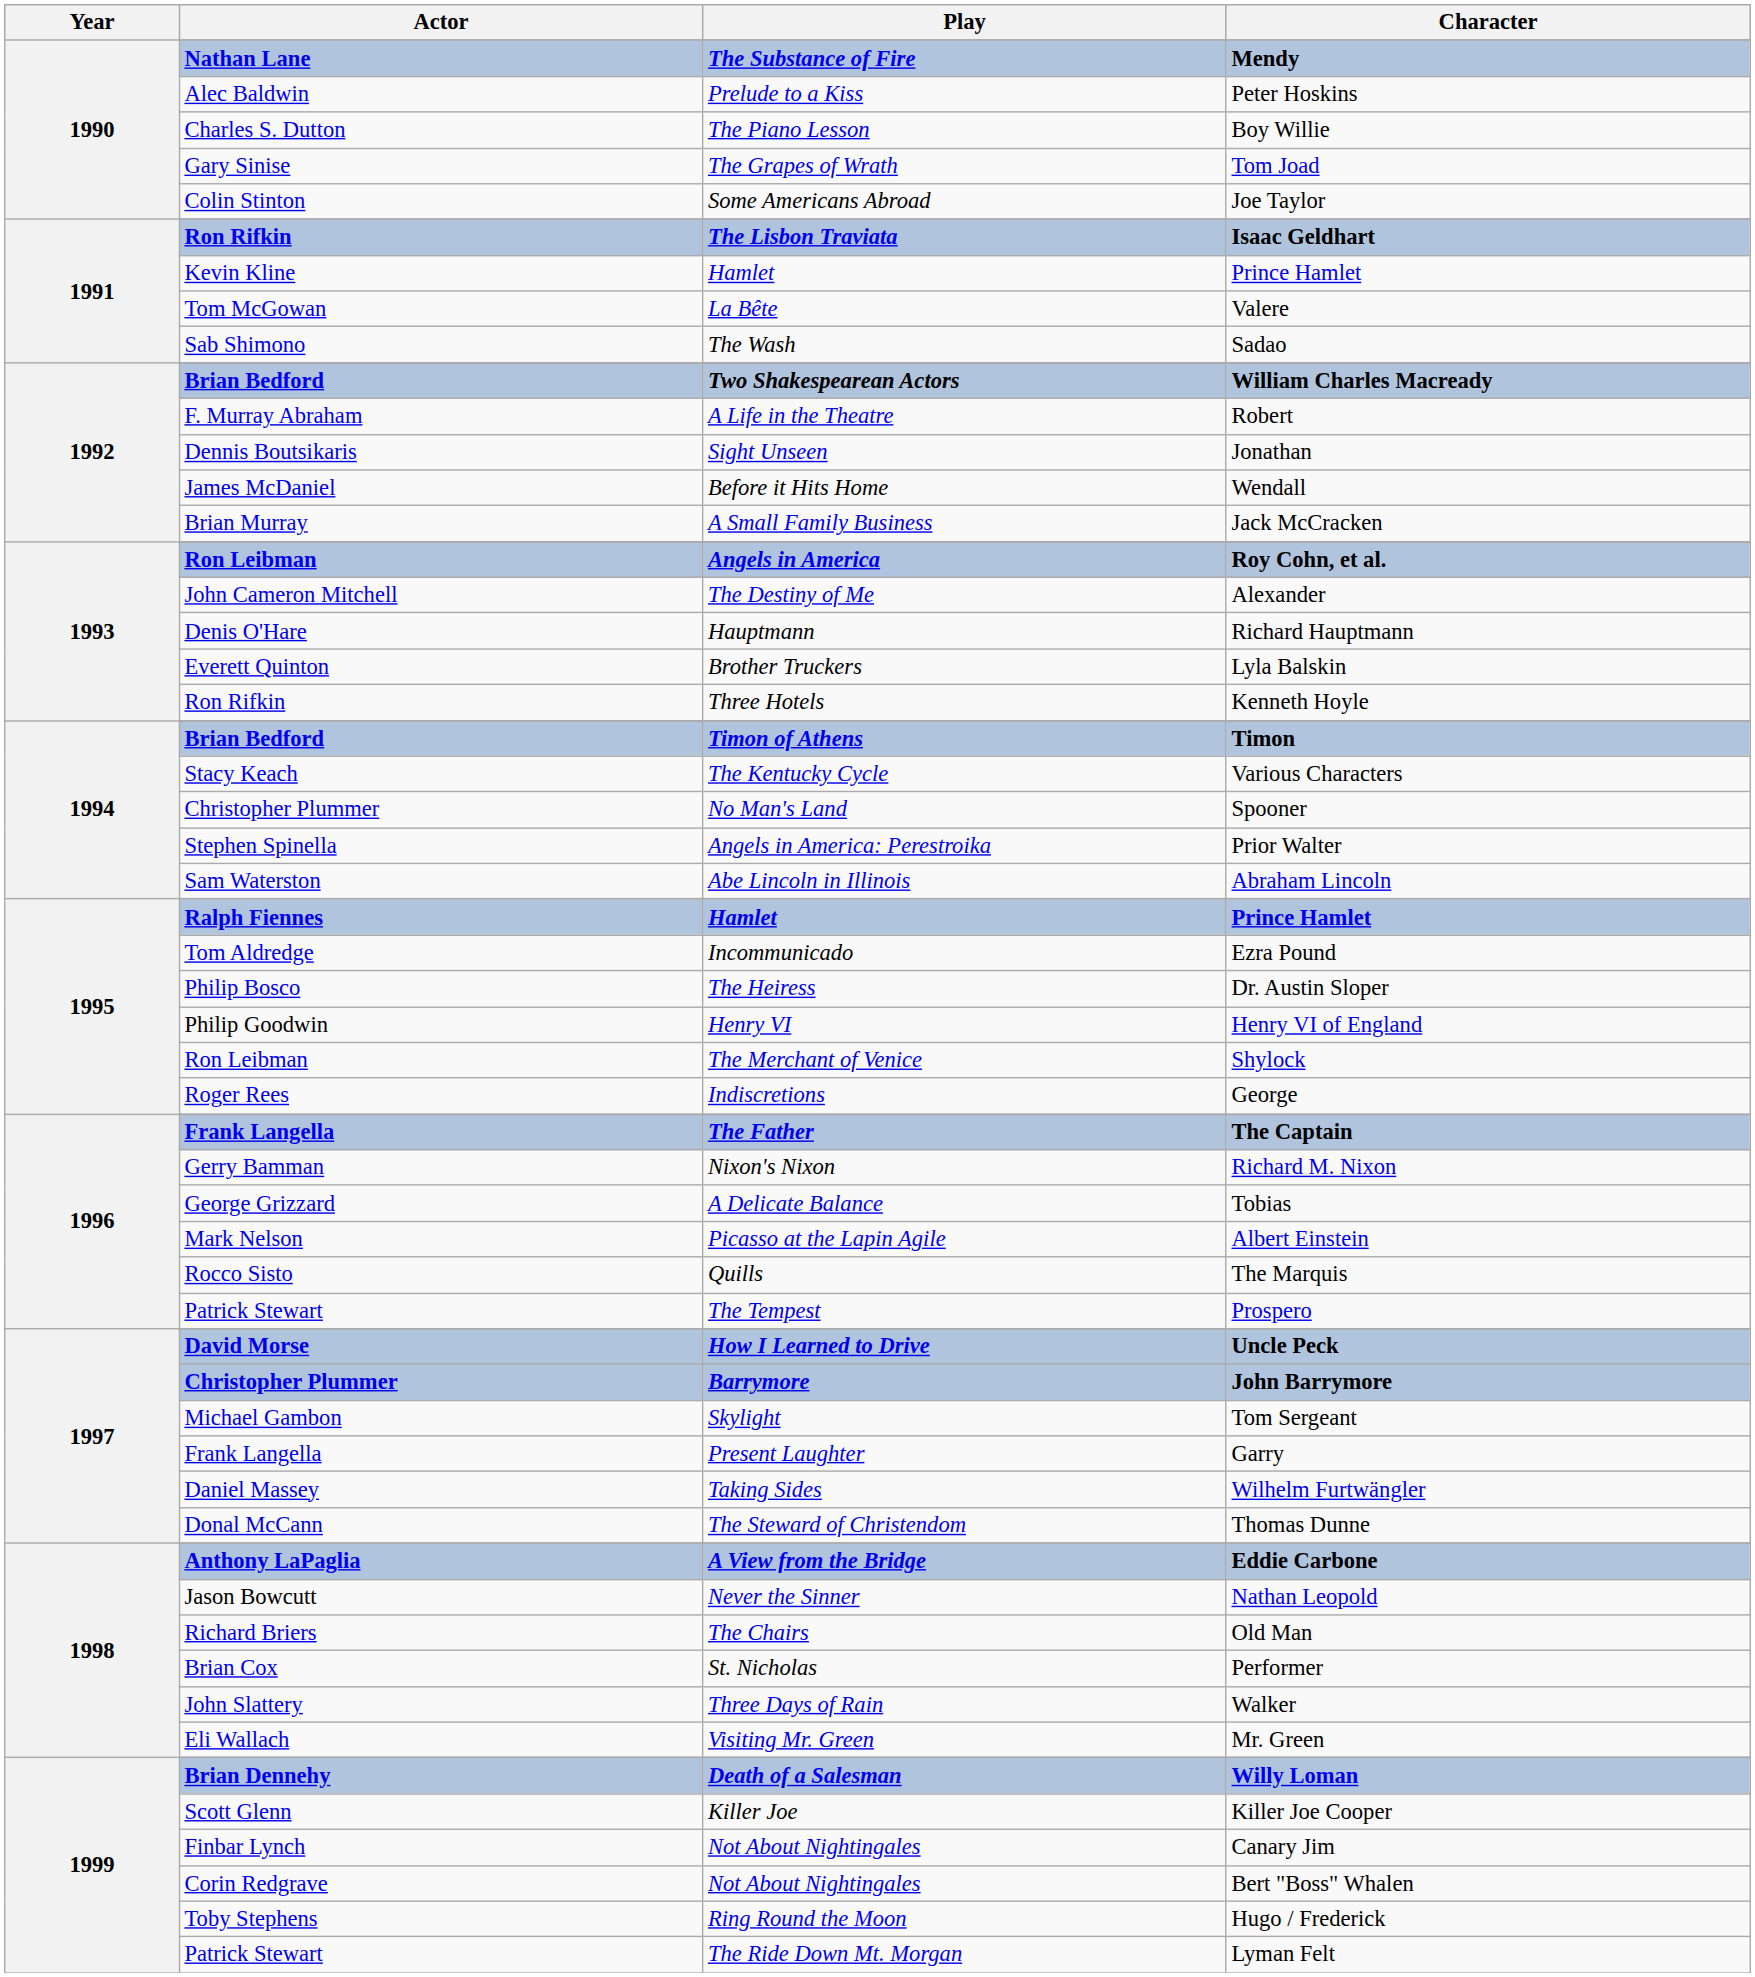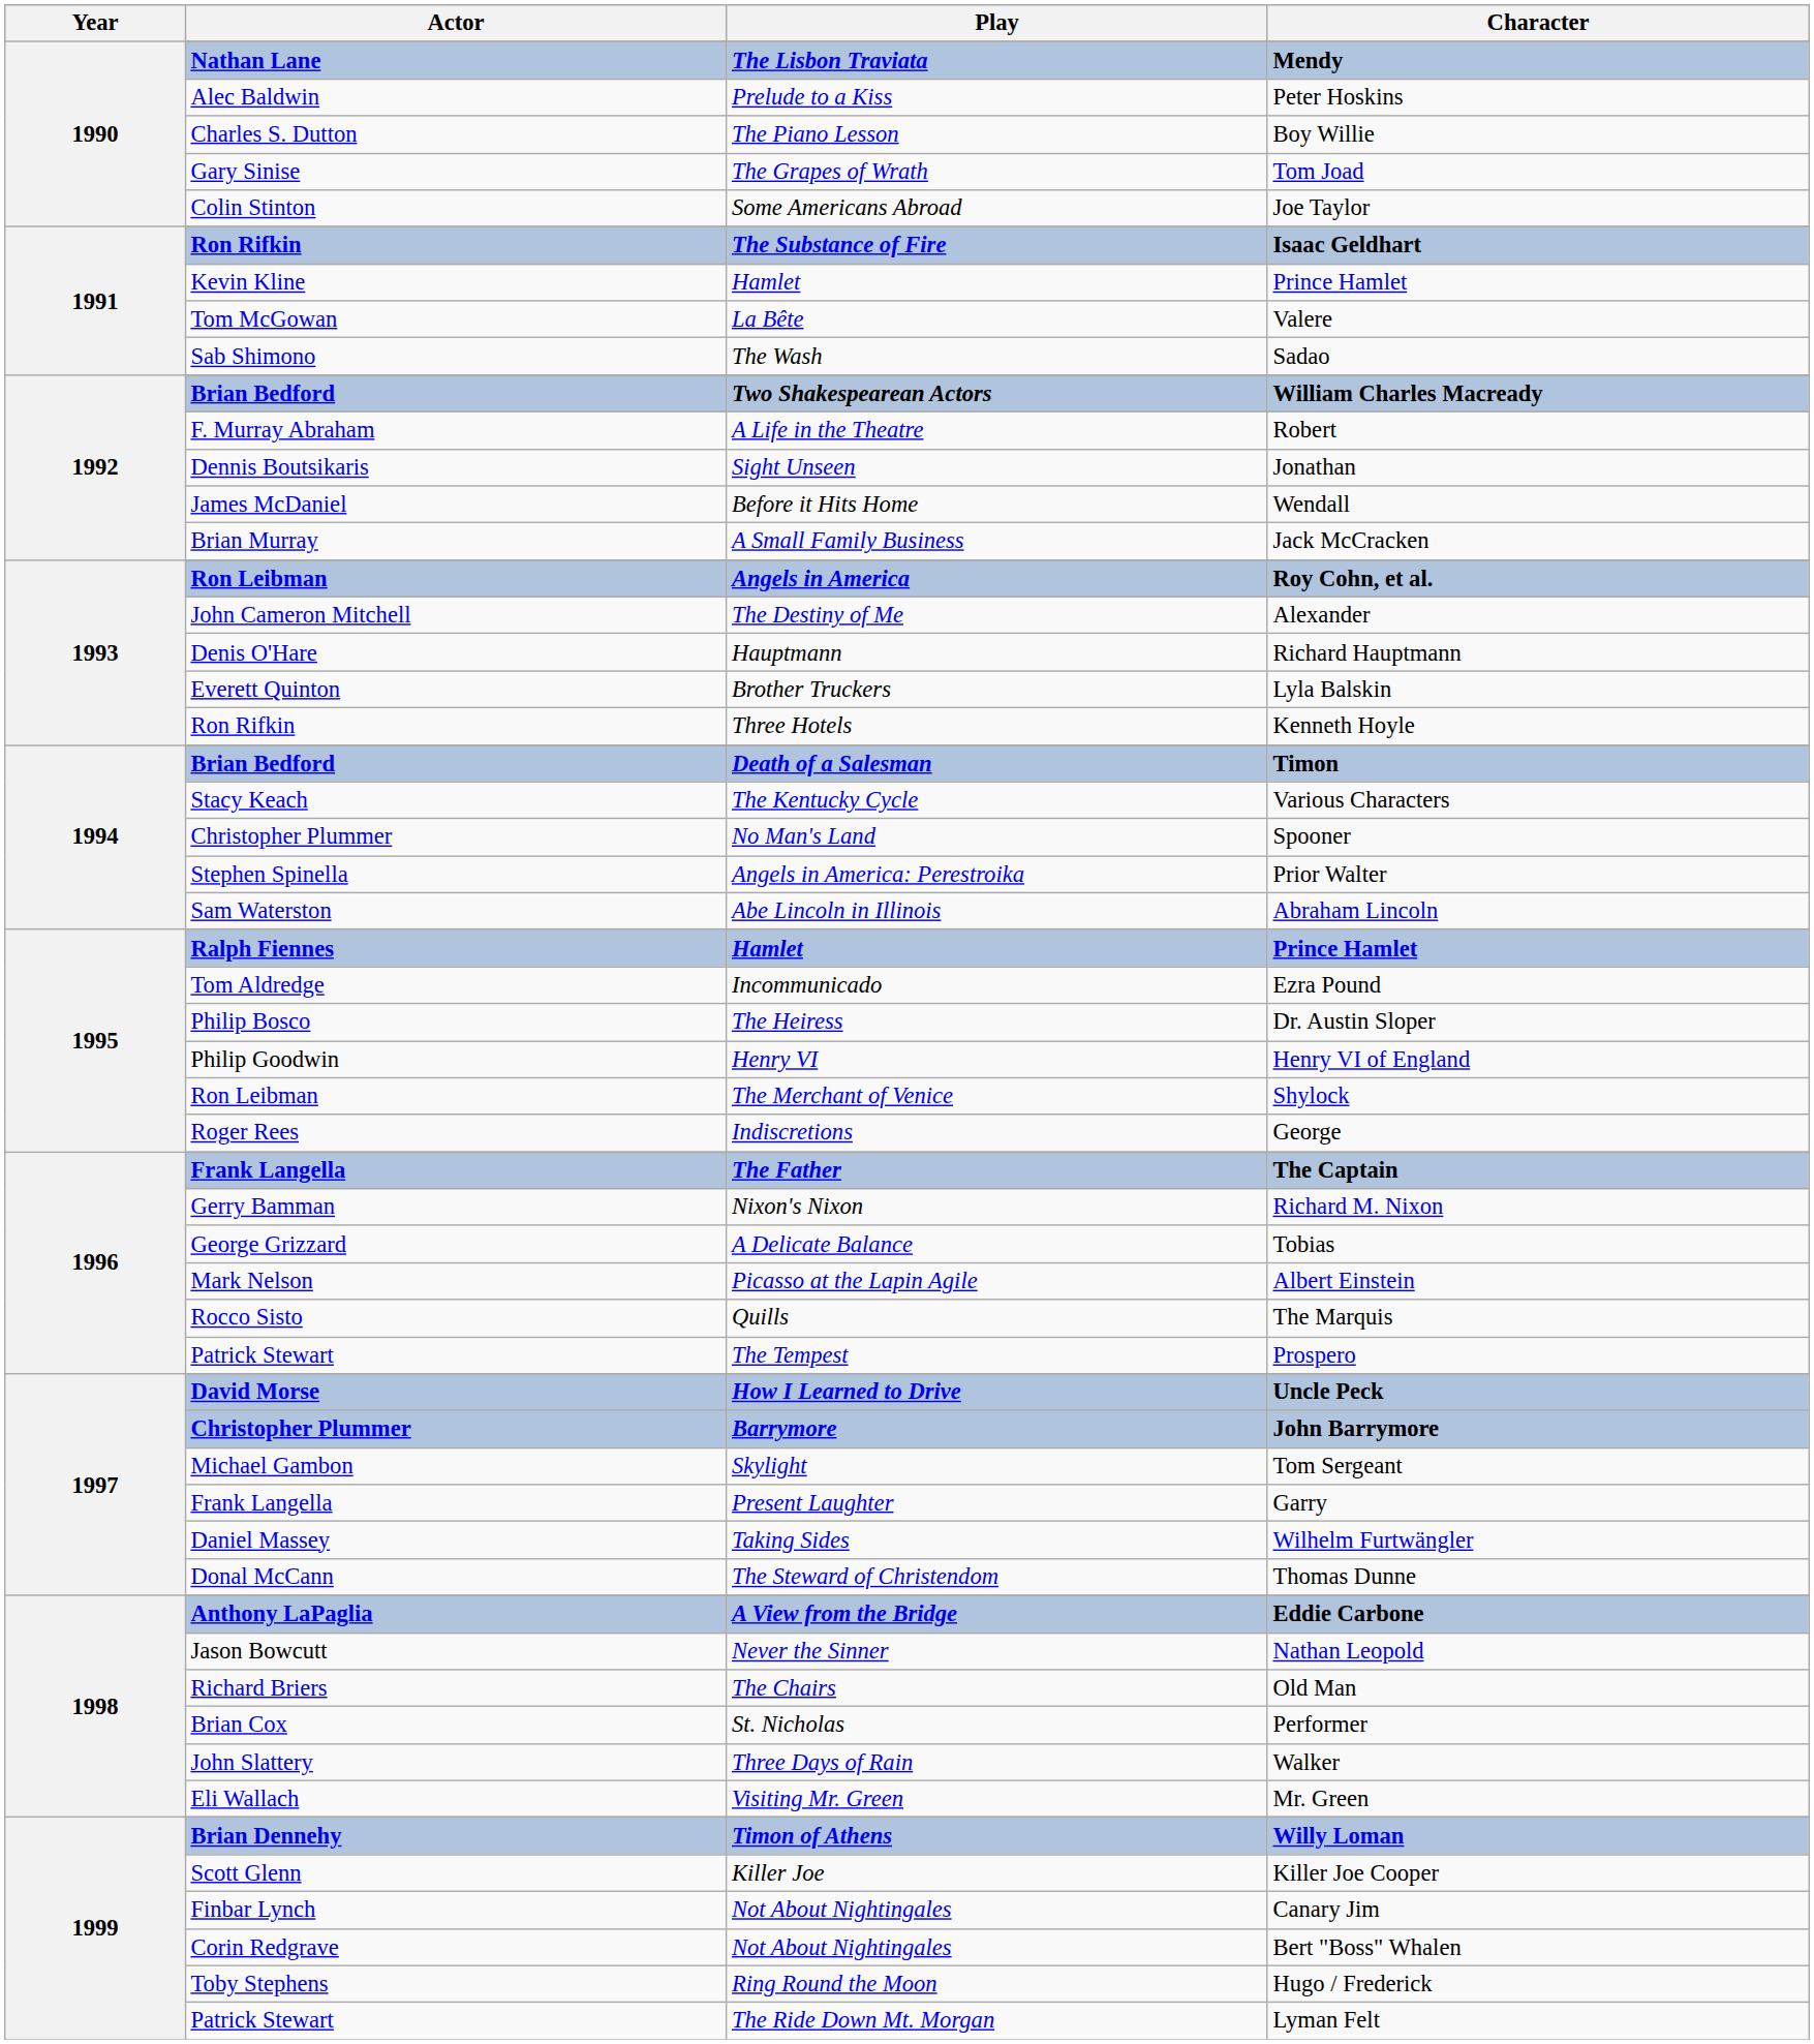 <table class="wikitable" style="width:98%;">
 <tr style="background:#bebebe;">
 <th style="width:10%;">Year</th>
 <th style="width:30%;">Actor</th>
 <th style="width:30%;">Play</th>
 <th style="width:30%;">Character</th>
 </tr>
 <tr>
 <th rowspan="6">1990</th>
 </tr>
 <tr style="background:#B0C4DE">
 <td><strong><a href='#'>Nathan Lane</a></strong></td>
-<td><strong><em><a href='#'>The Substance of Fire</a></em></strong></td>
+<td><strong><em><a href='#'>The Lisbon Traviata</a></em></strong></td>
 <td><strong>Mendy</strong></td>
 </tr>
 <tr>
 <td><a href='#'>Alec Baldwin</a></td>
 <td><em><a href='#'>Prelude to a Kiss</a></em></td>
 <td>Peter Hoskins</td>
 </tr>
 <tr>
 <td><a href='#'>Charles S. Dutton</a></td>
 <td><em><a href='#'>The Piano Lesson</a></em></td>
 <td>Boy Willie</td>
 </tr>
 <tr>
 <td><a href='#'>Gary Sinise</a></td>
 <td><em><a href='#'>The Grapes of Wrath</a></em></td>
 <td><a href='#'>Tom Joad</a></td>
 </tr>
 <tr>
 <td><a href='#'>Colin Stinton</a></td>
 <td><em>Some Americans Abroad</em></td>
 <td>Joe Taylor</td>
 </tr>
 <tr>
 <th rowspan="5">1991</th>
 </tr>
 <tr style="background:#B0C4DE">
 <td><strong><a href='#'>Ron Rifkin</a></strong></td>
-<td><strong><em><a href='#'>The Lisbon Traviata</a></em></strong></td>
+<td><strong><em><a href='#'>The Substance of Fire</a></em></strong></td>
 <td><strong>Isaac Geldhart</strong></td>
 </tr>
 <tr>
 <td><a href='#'>Kevin Kline</a></td>
 <td><em><a href='#'>Hamlet</a></em></td>
 <td><a href='#'>Prince Hamlet</a></td>
 </tr>
 <tr>
 <td><a href='#'>Tom McGowan</a></td>
 <td><em><a href='#'>La Bête</a></em></td>
 <td>Valere</td>
 </tr>
 <tr>
 <td><a href='#'>Sab Shimono</a></td>
 <td><em>The Wash</em></td>
 <td>Sadao</td>
 </tr>
 <tr>
 <th rowspan="6">1992</th>
 </tr>
 <tr style="background:#B0C4DE">
 <td><strong><a href='#'>Brian Bedford</a></strong></td>
 <td><strong><em>Two Shakespearean Actors</em></strong></td>
 <td><strong>William Charles Macready </strong></td>
 </tr>
 <tr>
 <td><a href='#'>F. Murray Abraham</a></td>
 <td><em><a href='#'>A Life in the Theatre</a></em></td>
 <td>Robert</td>
 </tr>
 <tr>
 <td><a href='#'>Dennis Boutsikaris</a></td>
 <td><em><a href='#'>Sight Unseen</a></em></td>
 <td>Jonathan</td>
 </tr>
 <tr>
 <td><a href='#'>James McDaniel</a></td>
 <td><em>Before it Hits Home</em></td>
 <td>Wendall</td>
 </tr>
 <tr>
 <td><a href='#'>Brian Murray</a></td>
 <td><em><a href='#'>A Small Family Business</a></em></td>
 <td>Jack McCracken</td>
 </tr>
 <tr>
 <th rowspan="6">1993</th>
 </tr>
 <tr style="background:#B0C4DE">
 <td><strong><a href='#'>Ron Leibman</a></strong></td>
 <td><strong><em><a href='#'>Angels in America</a></em></strong></td>
 <td><strong>Roy Cohn, et al. </strong></td>
 </tr>
 <tr>
 <td><a href='#'>John Cameron Mitchell</a></td>
 <td><em><a href='#'>The Destiny of Me</a></em></td>
 <td>Alexander</td>
 </tr>
 <tr>
 <td><a href='#'>Denis O'Hare</a></td>
 <td><em>Hauptmann</em></td>
 <td>Richard Hauptmann</td>
 </tr>
 <tr>
 <td><a href='#'>Everett Quinton</a></td>
 <td><em>Brother Truckers</em></td>
 <td>Lyla Balskin</td>
 </tr>
 <tr>
 <td><a href='#'>Ron Rifkin</a></td>
 <td><em>Three Hotels</em></td>
 <td>Kenneth Hoyle</td>
 </tr>
 <tr>
 <th rowspan="6">1994</th>
 </tr>
 <tr style="background:#B0C4DE">
 <td><strong><a href='#'>Brian Bedford</a></strong></td>
-<td><strong><em><a href='#'>Timon of Athens</a></em></strong></td>
+<td><strong><em><a href='#'>Death of a Salesman</a></em></strong></td>
 <td><strong>Timon </strong></td>
 </tr>
 <tr>
 <td><a href='#'>Stacy Keach</a></td>
 <td><em><a href='#'>The Kentucky Cycle</a></em></td>
 <td>Various Characters</td>
 </tr>
 <tr>
 <td><a href='#'>Christopher Plummer</a></td>
 <td><em><a href='#'>No Man's Land</a></em></td>
 <td>Spooner</td>
 </tr>
 <tr>
 <td><a href='#'>Stephen Spinella</a></td>
 <td><em><a href='#'>Angels in America: Perestroika</a></em></td>
 <td>Prior Walter</td>
 </tr>
 <tr>
 <td><a href='#'>Sam Waterston</a></td>
 <td><em><a href='#'>Abe Lincoln in Illinois</a></em></td>
 <td><a href='#'>Abraham Lincoln</a></td>
 </tr>
 <tr>
 <th rowspan="7">1995</th>
 </tr>
 <tr style="background:#B0C4DE">
 <td><strong><a href='#'>Ralph Fiennes</a></strong></td>
 <td><strong><em><a href='#'>Hamlet</a></em></strong></td>
 <td><strong><a href='#'>Prince Hamlet</a> </strong></td>
 </tr>
 <tr>
 <td><a href='#'>Tom Aldredge</a></td>
 <td><em>Incommunicado</em></td>
 <td>Ezra Pound</td>
 </tr>
 <tr>
 <td><a href='#'>Philip Bosco</a></td>
 <td><em><a href='#'>The Heiress</a></em></td>
 <td>Dr. Austin Sloper</td>
 </tr>
 <tr>
 <td>Philip Goodwin</td>
 <td><em><a href='#'>Henry VI</a></em></td>
 <td><a href='#'>Henry VI of England</a></td>
 </tr>
 <tr>
 <td><a href='#'>Ron Leibman</a></td>
 <td><em><a href='#'>The Merchant of Venice</a></em></td>
 <td><a href='#'>Shylock</a></td>
 </tr>
 <tr>
 <td><a href='#'>Roger Rees</a></td>
 <td><em><a href='#'>Indiscretions</a></em></td>
 <td>George</td>
 </tr>
 <tr>
 <th rowspan="7">1996</th>
 </tr>
 <tr style="background:#B0C4DE">
 <td><strong><a href='#'>Frank Langella</a></strong></td>
 <td><strong><em><a href='#'>The Father</a></em></strong></td>
 <td><strong>The Captain</strong></td>
 </tr>
 <tr>
 <td><a href='#'>Gerry Bamman</a></td>
 <td><em>Nixon's Nixon</em></td>
 <td><a href='#'>Richard M. Nixon</a></td>
 </tr>
 <tr>
 <td><a href='#'>George Grizzard</a></td>
 <td><em><a href='#'>A Delicate Balance</a></em></td>
 <td>Tobias</td>
 </tr>
 <tr>
 <td><a href='#'>Mark Nelson</a></td>
 <td><em><a href='#'>Picasso at the Lapin Agile</a></em></td>
 <td><a href='#'>Albert Einstein</a></td>
 </tr>
 <tr>
 <td><a href='#'>Rocco Sisto</a></td>
 <td><em>Quills</em></td>
 <td>The Marquis</td>
 </tr>
 <tr>
 <td><a href='#'>Patrick Stewart</a></td>
 <td><em><a href='#'>The Tempest</a></em></td>
 <td><a href='#'>Prospero</a></td>
 </tr>
 <tr>
 <th rowspan="7">1997</th>
 </tr>
 <tr style="background:#B0C4DE">
 <td><strong><a href='#'>David Morse</a></strong></td>
 <td><strong><em><a href='#'>How I Learned to Drive</a></em></strong></td>
 <td><strong>Uncle Peck</strong></td>
 </tr>
 <tr style="background:#B0C4DE">
 <td><strong><a href='#'>Christopher Plummer</a></strong></td>
 <td><strong><em><a href='#'>Barrymore</a></em></strong></td>
 <td><strong>John Barrymore </strong></td>
 </tr>
 <tr>
 <td><a href='#'>Michael Gambon</a></td>
 <td><em><a href='#'>Skylight</a></em></td>
 <td>Tom Sergeant</td>
 </tr>
 <tr>
 <td><a href='#'>Frank Langella</a></td>
 <td><em><a href='#'>Present Laughter</a></em></td>
 <td>Garry</td>
 </tr>
 <tr>
 <td><a href='#'>Daniel Massey</a></td>
 <td><em><a href='#'>Taking Sides</a></em></td>
 <td><a href='#'>Wilhelm Furtwängler</a></td>
 </tr>
 <tr>
 <td><a href='#'>Donal McCann</a></td>
 <td><em><a href='#'>The Steward of Christendom</a></em></td>
 <td>Thomas Dunne</td>
 </tr>
 <tr>
 <th rowspan="7">1998</th>
 </tr>
 <tr style="background:#B0C4DE">
 <td><strong><a href='#'>Anthony LaPaglia</a></strong></td>
 <td><strong><em><a href='#'>A View from the Bridge</a></em></strong></td>
 <td><strong>Eddie Carbone </strong></td>
 </tr>
 <tr>
 <td>Jason Bowcutt</td>
 <td><em><a href='#'>Never the Sinner</a></em></td>
 <td><a href='#'>Nathan Leopold</a></td>
 </tr>
 <tr>
 <td><a href='#'>Richard Briers</a></td>
 <td><em><a href='#'>The Chairs</a></em></td>
 <td>Old Man</td>
 </tr>
 <tr>
 <td><a href='#'>Brian Cox</a></td>
 <td><em>St. Nicholas</em></td>
 <td>Performer</td>
 </tr>
 <tr>
 <td><a href='#'>John Slattery</a></td>
 <td><em><a href='#'>Three Days of Rain</a></em></td>
 <td>Walker</td>
 </tr>
 <tr>
 <td><a href='#'>Eli Wallach</a></td>
 <td><em><a href='#'>Visiting Mr. Green</a></em></td>
 <td>Mr. Green</td>
 </tr>
 <tr>
 <th rowspan="7">1999</th>
 </tr>
 <tr style="background:#B0C4DE">
 <td><strong><a href='#'>Brian Dennehy</a></strong></td>
-<td><strong><em><a href='#'>Death of a Salesman</a></em></strong></td>
+<td><strong><em><a href='#'>Timon of Athens</a></em></strong></td>
 <td><strong><a href='#'>Willy Loman</a> </strong></td>
 </tr>
 <tr>
 <td><a href='#'>Scott Glenn</a></td>
 <td><em>Killer Joe</em></td>
 <td>Killer Joe Cooper</td>
 </tr>
 <tr>
 <td><a href='#'>Finbar Lynch</a></td>
 <td><em><a href='#'>Not About Nightingales</a></em></td>
 <td>Canary Jim</td>
 </tr>
 <tr>
 <td><a href='#'>Corin Redgrave</a></td>
 <td><em><a href='#'>Not About Nightingales</a></em></td>
 <td>Bert "Boss" Whalen</td>
 </tr>
 <tr>
 <td><a href='#'>Toby Stephens</a></td>
 <td><em><a href='#'>Ring Round the Moon</a></em></td>
 <td>Hugo / Frederick</td>
 </tr>
 <tr>
 <td><a href='#'>Patrick Stewart</a></td>
 <td><em><a href='#'>The Ride Down Mt. Morgan</a></em></td>
 <td>Lyman Felt</td>
 </tr>
 </table>
